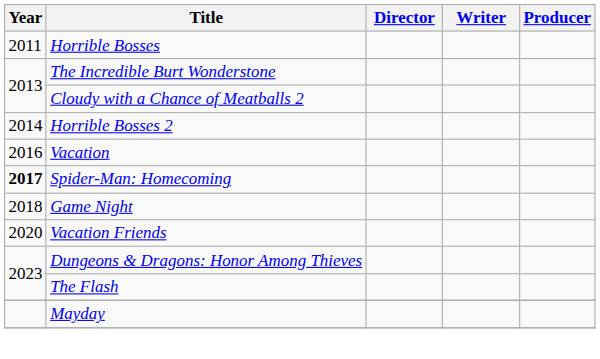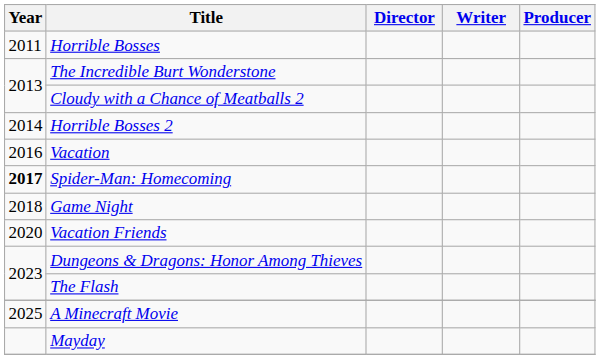 <table class="wikitable">
 <tr>
 <th>Year</th>
 <th>Title</th>
 <th width=65><a href='#'>Director</a></th>
 <th width=65><a href='#'>Writer</a></th>
 <th><a href='#'>Producer</a></th>
 </tr>
 <tr>
 <td>2011</td>
 <td><em><a href='#'>Horrible Bosses</a></em></td>
 <td></td>
 <td></td>
 <td></td>
 </tr>
 <tr>
 <td rowspan="2">2013</td>
 <td><em><a href='#'>The Incredible Burt Wonderstone</a></em></td>
 <td></td>
 <td></td>
 <td></td>
 </tr>
 <tr>
 <td><em><a href='#'>Cloudy with a Chance of Meatballs 2</a></em></td>
 <td></td>
 <td></td>
 <td></td>
 </tr>
 <tr>
 <td>2014</td>
 <td><em><a href='#'>Horrible Bosses 2</a></em></td>
 <td></td>
 <td></td>
 <td></td>
 </tr>
 <tr>
 <td>2016</td>
 <td><em><a href='#'>Vacation</a></em></td>
 <td></td>
 <td></td>
 <td></td>
 </tr>
 <tr>
 <td><strong>2017</strong></td>
 <td><em><a href='#'>Spider-Man: Homecoming</a></em></td>
 <td></td>
 <td></td>
 <td></td>
 </tr>
 <tr>
 <td>2018</td>
 <td><em><a href='#'>Game Night</a></em></td>
 <td></td>
 <td></td>
 <td></td>
 </tr>
 <tr>
 <td>2020</td>
 <td><em><a href='#'>Vacation Friends</a></em></td>
 <td></td>
 <td></td>
 <td></td>
 </tr>
 <tr>
 <td rowspan="2">2023</td>
 <td><em><a href='#'>Dungeons & Dragons: Honor Among Thieves</a></em></td>
 <td></td>
 <td></td>
 <td></td>
 </tr>
 <tr>
 <td><em><a href='#'>The Flash</a></em></td>
 <td></td>
 <td></td>
 <td></td>
 </tr>
 <tr>
 </tr>
 <tr>
+<td>2025</td>
+<td><em><a href='#'>A Minecraft Movie</a></em></td>
+<td></td>
+<td></td>
+<td></td>
+</tr>
+<tr>
 <td></td>
 <td><em><a href='#'>Mayday</a></em></td>
 <td></td>
 <td></td>
 <td></td>
 </tr>
 <tr>
 </tr>
 </table>
